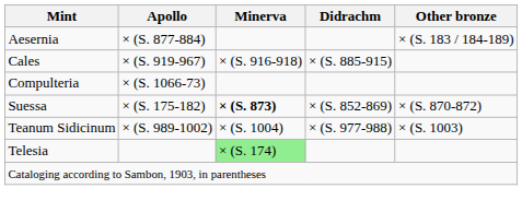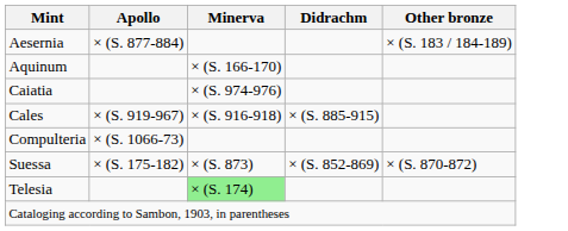 <table class="wikitable">
 <tr>
 <th>Mint</th>
 <th>Apollo</th>
 <th>Minerva</th>
 <th>Didrachm</th>
 <th>Other bronze</th>
 </tr>
 <tr>
 <td>Aesernia</td>
 <td>× (S. 877-884)</td>
 <td></td>
 <td></td>
 <td>× (S. 183 / 184-189)</td>
+</tr>
+<tr>
+<td>Aquinum</td>
+<td></td>
+<td>× (S. 166-170)</td>
+<td></td>
+<td></td>
+</tr>
+<tr>
+<td>Caiatia</td>
+<td></td>
+<td>× (S. 974-976)</td>
+<td></td>
+<td></td>
 </tr>
 <tr>
 <td>Cales</td>
 <td>× (S. 919-967)</td>
 <td>× (S. 916-918)</td>
 <td>× (S. 885-915)</td>
 <td></td>
 </tr>
 <tr>
 <td>Compulteria</td>
 <td>× (S. 1066-73)</td>
 <td></td>
 <td></td>
 <td></td>
 </tr>
 <tr>
 <td>Suessa</td>
 <td>× (S. 175-182)</td>
-<td><strong>× (S. 873)</strong></td>
+<td>× (S. 873)</td>
 <td>× (S. 852-869)</td>
 <td>× (S. 870-872)</td>
-</tr>
-<tr>
-<td>Teanum Sidicinum</td>
-<td>× (S. 989-1002)</td>
-<td>× (S. 1004)</td>
-<td>× (S. 977-988)</td>
-<td>× (S. 1003)</td>
 </tr>
 <tr>
 <td>Telesia</td>
 <td></td>
 <td style="background: lightgreen;">× (S. 174)</td>
 <td></td>
 <td></td>
 </tr>
 <tr>
 <td colspan="5"><small>Cataloging according to Sambon, 1903, in parentheses</small></td>
 </tr>
 </table>
